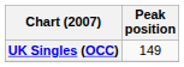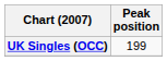 <table class="wikitable sortable plainrowheaders" style="text-align:center">
 <tr>
 <th scope="col">Chart (2007)</th>
 <th scope="col">Peak<br>position</th>
 </tr>
 <tr>
 <th scope="row"><a href='#'>UK Singles</a> (<a href='#'>OCC</a>)</th>
-<td>149</td>
+<td>199</td>
 </tr>
 <tr>
 </tr>
 <tr>
 </tr>
 </table>
